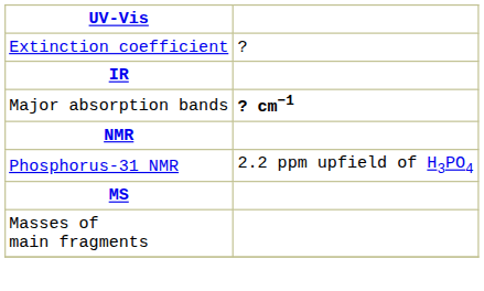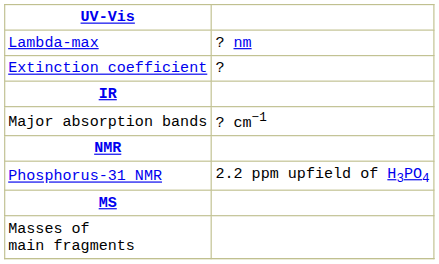 <table border="1" cellspacing="0" cellpadding="3" style="margin: 0 0 0 0.5em; background: #FFFFFF; border-collapse: collapse; border-color: #C0C090;">
 <tr>
 <th><a href='#'>UV-Vis</a></th>
+</tr>
+<tr>
+<td><a href='#'>Lambda-max</a></td>
+<td>? <a href='#'>nm</a></td>
 </tr>
 <tr>
 <td><a href='#'>Extinction coefficient</a></td>
 <td>?</td>
 </tr>
 <tr>
 <th><a href='#'>IR</a></th>
 </tr>
 <tr>
 <td>Major absorption bands</td>
-<td><strong>? cm<sup>−1</sup></strong></td>
+<td>? cm<sup>−1</sup></td>
 </tr>
 <tr>
 <th><a href='#'>NMR</a></th>
 </tr>
 <tr>
 <td><a href='#'>Phosphorus-31 NMR</a></td>
 <td>2.2 ppm upfield of <a href='#'>H<sub>3</sub>PO<sub>4</sub></a></td>
 </tr>
 <tr>
 <th><a href='#'>MS</a></th>
 </tr>
 <tr>
 <td>Masses of <br>main fragments</td>
 <td></td>
 </tr>
 <tr>
 </tr>
 </table>
